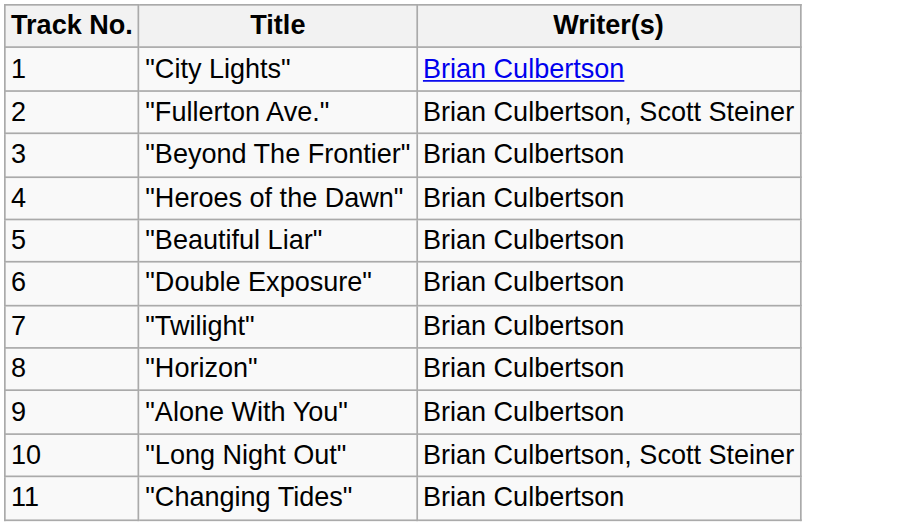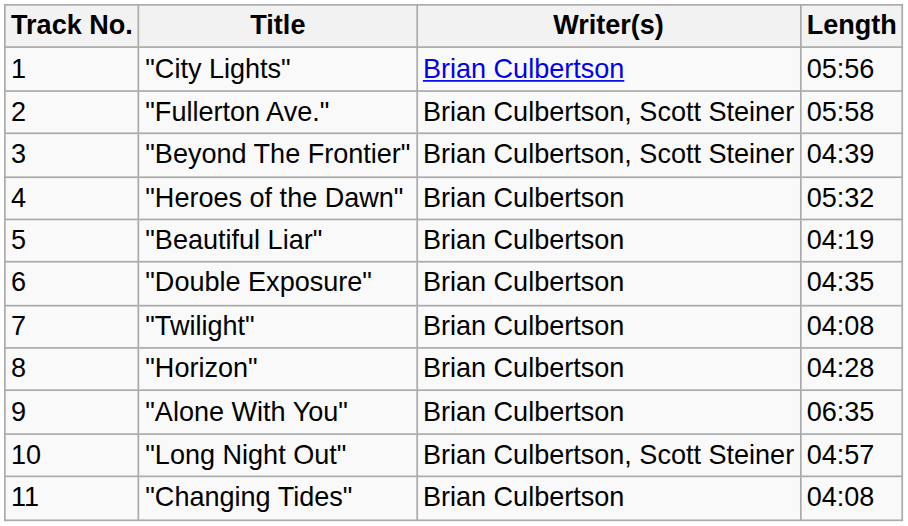 <table class="wikitable">
 <tr>
 <th>Track No.</th>
 <th>Title</th>
 <th>Writer(s)</th>
+<th>Length</th>
 </tr>
 <tr>
 <td>1</td>
 <td>"City Lights"</td>
 <td><a href='#'>Brian Culbertson</a></td>
+<td>05:56</td>
 </tr>
 <tr>
 <td>2</td>
 <td>"Fullerton Ave."</td>
 <td>Brian Culbertson, Scott Steiner</td>
+<td>05:58</td>
 </tr>
 <tr>
 <td>3</td>
 <td>"Beyond The Frontier"</td>
-<td>Brian Culbertson</td>
+<td>Brian Culbertson, Scott Steiner</td>
+<td>04:39</td>
 </tr>
 <tr>
 <td>4</td>
 <td>"Heroes of the Dawn"</td>
 <td>Brian Culbertson</td>
+<td>05:32</td>
 </tr>
 <tr>
 <td>5</td>
 <td>"Beautiful Liar"</td>
 <td>Brian Culbertson</td>
+<td>04:19</td>
 </tr>
 <tr>
 <td>6</td>
 <td>"Double Exposure"</td>
 <td>Brian Culbertson</td>
+<td>04:35</td>
 </tr>
 <tr>
 <td>7</td>
 <td>"Twilight"</td>
 <td>Brian Culbertson</td>
+<td>04:08</td>
 </tr>
 <tr>
 <td>8</td>
 <td>"Horizon"</td>
 <td>Brian Culbertson</td>
+<td>04:28</td>
 </tr>
 <tr>
 <td>9</td>
 <td>"Alone With You"</td>
 <td>Brian Culbertson</td>
+<td>06:35</td>
 </tr>
 <tr>
 <td>10</td>
 <td>"Long Night Out"</td>
 <td>Brian Culbertson, Scott Steiner</td>
+<td>04:57</td>
 </tr>
 <tr>
 <td>11</td>
 <td>"Changing Tides"</td>
 <td>Brian Culbertson</td>
+<td>04:08</td>
 </tr>
 </table>
